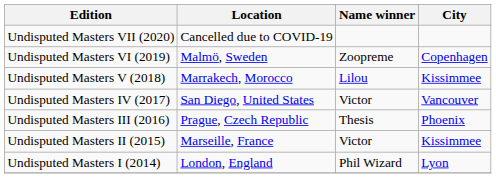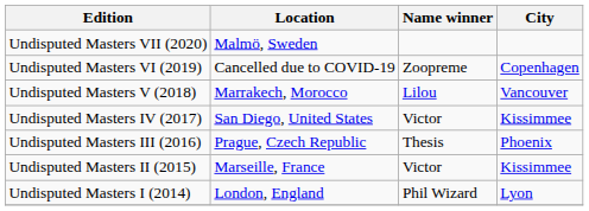 <table class="wikitable">
 <tr>
 <th>Edition</th>
 <th>Location</th>
 <th>Name winner</th>
 <th>City</th>
 </tr>
 <tr>
 <td>Undisputed Masters VII (2020)</td>
-<td>Cancelled due to COVID-19</td>
+<td><a href='#'>Malmö</a>, <a href='#'>Sweden</a></td>
 <td></td>
 <td></td>
 </tr>
 <tr>
 <td>Undisputed Masters VI (2019)</td>
-<td><a href='#'>Malmö</a>, <a href='#'>Sweden</a></td>
+<td>Cancelled due to COVID-19</td>
 <td> Zoopreme</td>
 <td><a href='#'>Copenhagen</a></td>
 </tr>
 <tr>
 <td>Undisputed Masters V (2018)</td>
 <td><a href='#'>Marrakech</a>, <a href='#'>Morocco</a></td>
 <td> <a href='#'>Lilou</a></td>
-<td><a href='#'>Kissimmee</a></td>
+<td><a href='#'>Vancouver</a></td>
 </tr>
 <tr>
 <td>Undisputed Masters IV (2017)</td>
 <td><a href='#'>San Diego</a>, <a href='#'>United States</a></td>
 <td> Victor</td>
-<td><a href='#'>Vancouver</a></td>
+<td><a href='#'>Kissimmee</a></td>
 </tr>
 <tr>
 <td>Undisputed Masters III (2016)</td>
 <td><a href='#'>Prague</a>, <a href='#'>Czech Republic</a></td>
 <td> Thesis</td>
 <td><a href='#'>Phoenix</a></td>
 </tr>
 <tr>
 <td>Undisputed Masters II (2015)</td>
 <td><a href='#'>Marseille</a>, <a href='#'>France</a></td>
 <td> Victor</td>
 <td><a href='#'>Kissimmee</a></td>
 </tr>
 <tr>
 <td>Undisputed Masters I (2014)</td>
 <td><a href='#'>London</a>, <a href='#'>England</a></td>
 <td> Phil Wizard</td>
 <td><a href='#'>Lyon</a></td>
 </tr>
 <tr>
 </tr>
 </table>
